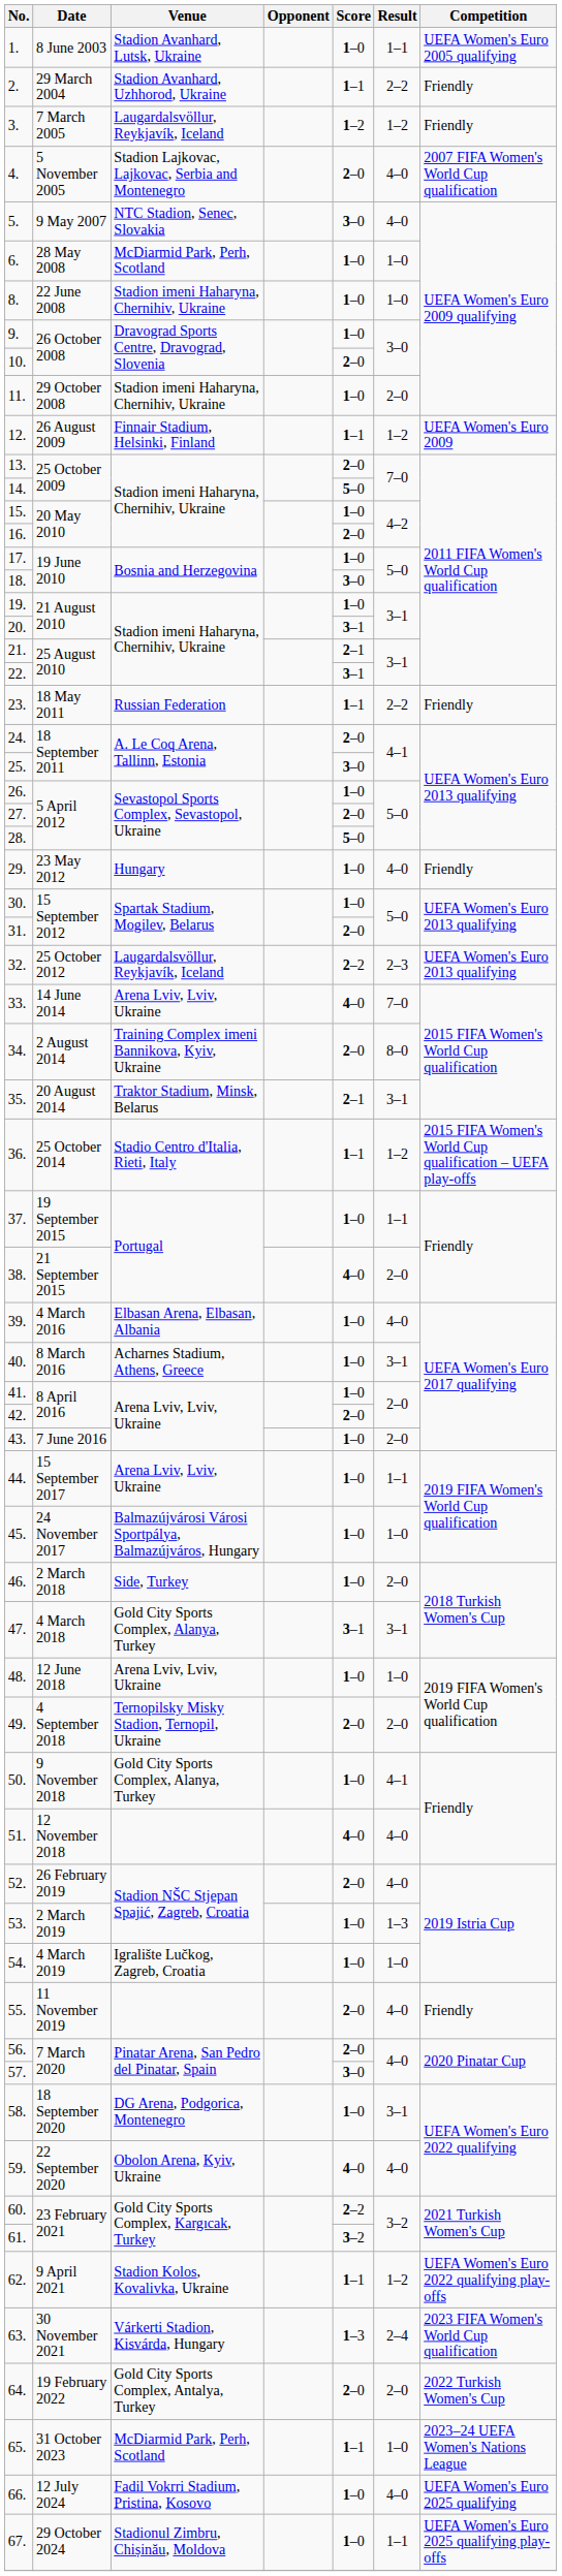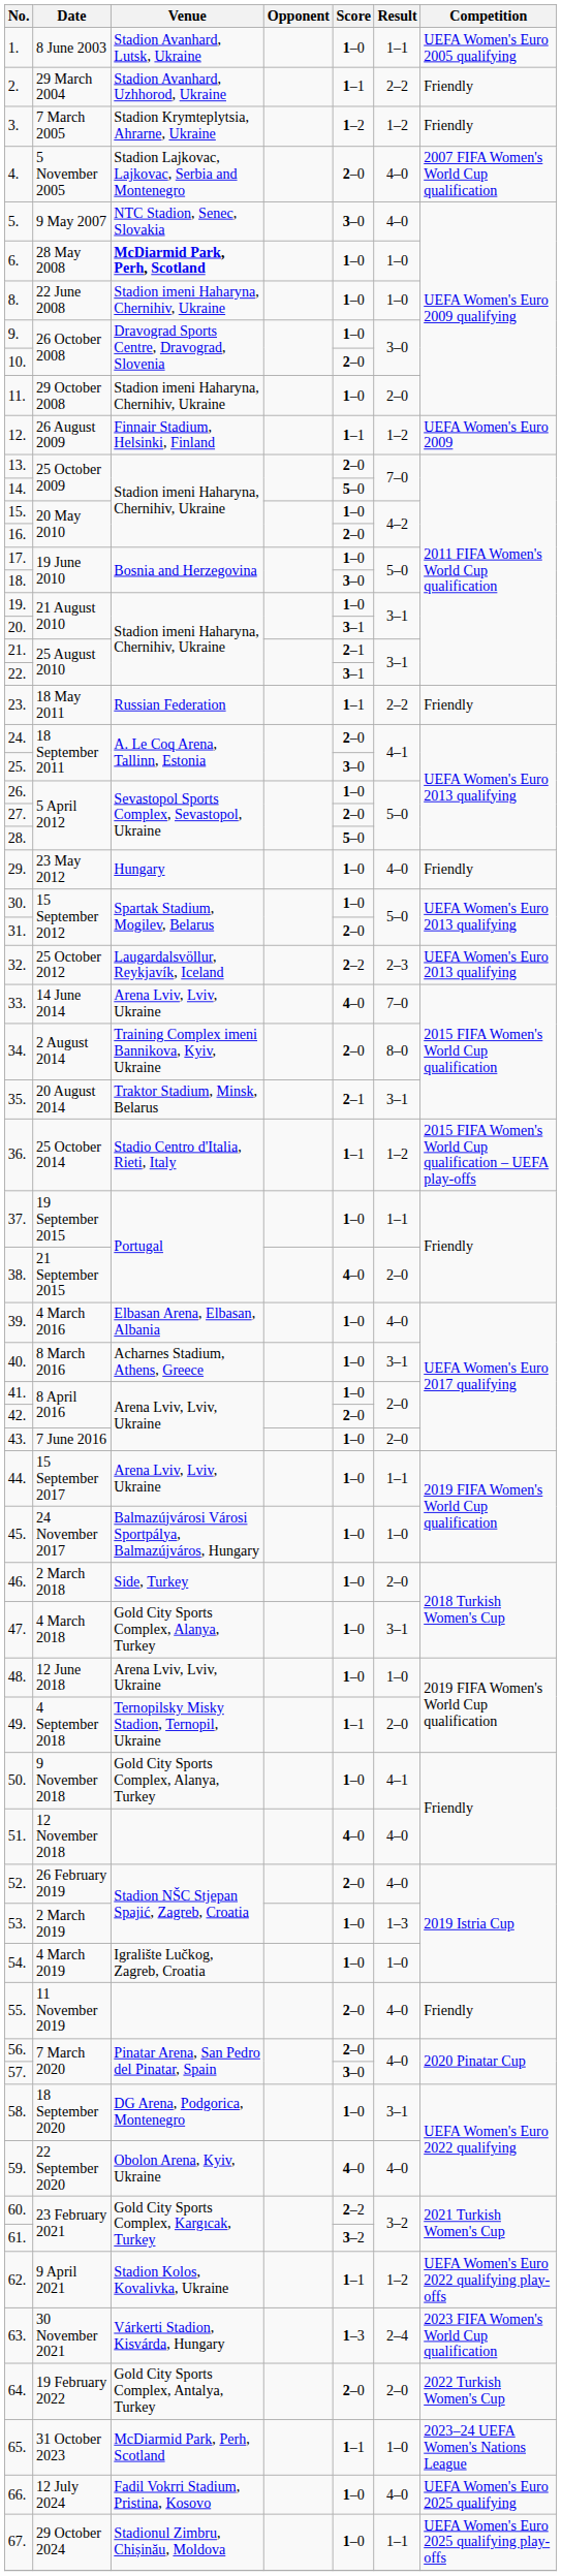 <table class="wikitable">
 <tr>
 <th>No.</th>
 <th>Date</th>
 <th>Venue</th>
 <th>Opponent</th>
 <th>Score</th>
 <th>Result</th>
 <th>Competition</th>
 </tr>
 <tr>
 <td>1.</td>
 <td>8 June 2003</td>
 <td><a href='#'>Stadion Avanhard</a>, <a href='#'>Lutsk</a>, <a href='#'>Ukraine</a></td>
 <td></td>
 <td align=center><strong>1</strong>–0</td>
 <td align=center>1–1</td>
 <td><a href='#'>UEFA Women's Euro 2005 qualifying</a></td>
 </tr>
 <tr>
 <td>2.</td>
 <td>29 March 2004</td>
 <td><a href='#'>Stadion Avanhard</a>, <a href='#'>Uzhhorod</a>, <a href='#'>Ukraine</a></td>
 <td></td>
 <td align=center><strong>1</strong>–1</td>
 <td align=center>2–2</td>
 <td>Friendly</td>
 </tr>
 <tr>
 <td>3.</td>
 <td>7 March 2005</td>
-<td><a href='#'>Laugardalsvöllur</a>, <a href='#'>Reykjavík</a>, <a href='#'>Iceland</a></td>
+<td>Stadion Krymteplytsia, <a href='#'>Ahrarne</a>, <a href='#'>Ukraine</a></td>
 <td></td>
 <td align=center><strong>1</strong>–2</td>
 <td align=center>1–2</td>
 <td>Friendly</td>
 </tr>
 <tr>
 <td>4.</td>
 <td>5 November 2005</td>
 <td>Stadion Lajkovac, <a href='#'>Lajkovac</a>, <a href='#'>Serbia and Montenegro</a></td>
 <td></td>
 <td align=center><strong>2</strong>–0</td>
 <td align=center>4–0</td>
 <td><a href='#'>2007 FIFA Women's World Cup qualification</a></td>
 </tr>
 <tr>
 <td>5.</td>
 <td>9 May 2007</td>
 <td><a href='#'>NTC Stadion</a>, <a href='#'>Senec</a>, <a href='#'>Slovakia</a></td>
 <td></td>
 <td align=center><strong>3</strong>–0</td>
 <td align=center>4–0</td>
 <td rowspan=6><a href='#'>UEFA Women's Euro 2009 qualifying</a></td>
 </tr>
 <tr>
 <td>6.</td>
 <td>28 May 2008</td>
-<td><a href='#'>McDiarmid Park</a>, <a href='#'>Perh</a>, <a href='#'>Scotland</a></td>
+<td><strong><a href='#'>McDiarmid Park</a>, <a href='#'>Perh</a>, <a href='#'>Scotland</a></strong></td>
 <td></td>
 <td align=center><strong>1</strong>–0</td>
 <td align=center>1–0</td>
 </tr>
 <tr>
 <td>8.</td>
 <td>22 June 2008</td>
 <td><a href='#'>Stadion imeni Haharyna</a>, <a href='#'>Chernihiv</a>, <a href='#'>Ukraine</a></td>
 <td></td>
 <td align=center><strong>1</strong>–0</td>
 <td align=center>1–0</td>
 </tr>
 <tr>
 <td>9.</td>
 <td rowspan=2>26 October 2008</td>
 <td rowspan=2><a href='#'>Dravograd Sports Centre</a>, <a href='#'>Dravograd</a>, <a href='#'>Slovenia</a></td>
 <td rowspan=2></td>
 <td align=center><strong>1</strong>–0</td>
 <td rowspan=2 align=center>3–0</td>
 </tr>
 <tr>
 <td>10.</td>
 <td align=center><strong>2</strong>–0</td>
 </tr>
 <tr>
 <td>11.</td>
 <td>29 October 2008</td>
 <td>Stadion imeni Haharyna, Chernihiv, Ukraine</td>
 <td></td>
 <td align=center><strong>1</strong>–0</td>
 <td align=center>2–0</td>
 </tr>
 <tr>
 <td>12.</td>
 <td>26 August 2009</td>
 <td><a href='#'>Finnair Stadium</a>, <a href='#'>Helsinki</a>, <a href='#'>Finland</a></td>
 <td></td>
 <td align=center><strong>1</strong>–1</td>
 <td align=center>1–2</td>
 <td><a href='#'>UEFA Women's Euro 2009</a></td>
 </tr>
 <tr>
 <td>13.</td>
 <td rowspan=2>25 October 2009</td>
 <td rowspan=4>Stadion imeni Haharyna, Chernihiv, Ukraine</td>
 <td rowspan=2></td>
 <td align=center><strong>2</strong>–0</td>
 <td rowspan=2 align=center>7–0</td>
 <td rowspan=10><a href='#'>2011 FIFA Women's World Cup qualification</a></td>
 </tr>
 <tr>
 <td>14.</td>
 <td align=center><strong>5</strong>–0</td>
 </tr>
 <tr>
 <td>15.</td>
 <td rowspan=2>20 May 2010</td>
 <td rowspan=2></td>
 <td align=center><strong>1</strong>–0</td>
 <td rowspan=2 align=center>4–2</td>
 </tr>
 <tr>
 <td>16.</td>
 <td align=center><strong>2</strong>–0</td>
 </tr>
 <tr>
 <td>17.</td>
 <td rowspan=2>19 June 2010</td>
 <td rowspan=2><a href='#'>Bosnia and Herzegovina</a></td>
 <td rowspan=2></td>
 <td align=center><strong>1</strong>–0</td>
 <td rowspan=2 align=center>5–0</td>
 </tr>
 <tr>
 <td>18.</td>
 <td align=center><strong>3</strong>–0</td>
 </tr>
 <tr>
 <td>19.</td>
 <td rowspan=2>21 August 2010</td>
 <td rowspan=4>Stadion imeni Haharyna, Chernihiv, Ukraine</td>
 <td rowspan=2></td>
 <td align=center><strong>1</strong>–0</td>
 <td rowspan=2 align=center>3–1</td>
 </tr>
 <tr>
 <td>20.</td>
 <td align=center><strong>3</strong>–1</td>
 </tr>
 <tr>
 <td>21.</td>
 <td rowspan=2>25 August 2010</td>
 <td rowspan=2></td>
 <td align=center><strong>2</strong>–1</td>
 <td rowspan=2 align=center>3–1</td>
 </tr>
 <tr>
 <td>22.</td>
 <td align=center><strong>3</strong>–1</td>
 </tr>
 <tr>
 <td>23.</td>
 <td>18 May 2011</td>
 <td><a href='#'>Russian Federation</a></td>
 <td></td>
 <td align=center><strong>1</strong>–1</td>
 <td align=center>2–2</td>
 <td>Friendly</td>
 </tr>
 <tr>
 <td>24.</td>
 <td rowspan=2>18 September 2011</td>
 <td rowspan=2><a href='#'>A. Le Coq Arena</a>, <a href='#'>Tallinn</a>, <a href='#'>Estonia</a></td>
 <td rowspan=2></td>
 <td align=center><strong>2</strong>–0</td>
 <td rowspan=2 align=center>4–1</td>
 <td rowspan=5><a href='#'>UEFA Women's Euro 2013 qualifying</a></td>
 </tr>
 <tr>
 <td>25.</td>
 <td align=center><strong>3</strong>–0</td>
 </tr>
 <tr>
 <td>26.</td>
 <td rowspan=3>5 April 2012</td>
 <td rowspan=3><a href='#'>Sevastopol Sports Complex</a>, <a href='#'>Sevastopol</a>, Ukraine</td>
 <td rowspan=3></td>
 <td align=center><strong>1</strong>–0</td>
 <td rowspan=3 align=center>5–0</td>
 </tr>
 <tr>
 <td>27.</td>
 <td align=center><strong>2</strong>–0</td>
 </tr>
 <tr>
 <td>28.</td>
 <td align=center><strong>5</strong>–0</td>
 </tr>
 <tr>
 <td>29.</td>
 <td>23 May 2012</td>
 <td><a href='#'>Hungary</a></td>
 <td></td>
 <td align=center><strong>1</strong>–0</td>
 <td align=center>4–0</td>
 <td>Friendly</td>
 </tr>
 <tr>
 <td>30.</td>
 <td rowspan=2>15 September 2012</td>
 <td rowspan=2><a href='#'>Spartak Stadium</a>, <a href='#'>Mogilev</a>, <a href='#'>Belarus</a></td>
 <td rowspan=2></td>
 <td align=center><strong>1</strong>–0</td>
 <td rowspan=2 align=center>5–0</td>
 <td rowspan=2><a href='#'>UEFA Women's Euro 2013 qualifying</a></td>
 </tr>
 <tr>
 <td>31.</td>
 <td align=center><strong>2</strong>–0</td>
 </tr>
 <tr>
 <td>32.</td>
 <td>25 October 2012</td>
 <td><a href='#'>Laugardalsvöllur</a>, <a href='#'>Reykjavík</a>, <a href='#'>Iceland</a></td>
 <td></td>
 <td align=center><strong>2</strong>–2</td>
 <td align=center>2–3</td>
 <td><a href='#'>UEFA Women's Euro 2013 qualifying</a></td>
 </tr>
 <tr>
 <td>33.</td>
 <td>14 June 2014</td>
 <td><a href='#'>Arena Lviv</a>, <a href='#'>Lviv</a>, Ukraine</td>
 <td></td>
 <td align=center><strong>4</strong>–0</td>
 <td align=center>7–0</td>
 <td rowspan=3><a href='#'>2015 FIFA Women's World Cup qualification</a></td>
 </tr>
 <tr>
 <td>34.</td>
 <td>2 August 2014</td>
 <td><a href='#'>Training Complex imeni Bannikova</a>, <a href='#'>Kyiv</a>, Ukraine</td>
 <td></td>
 <td align=center><strong>2</strong>–0</td>
 <td align=center>8–0</td>
 </tr>
 <tr>
 <td>35.</td>
 <td>20 August 2014</td>
 <td><a href='#'>Traktor Stadium</a>, <a href='#'>Minsk</a>, Belarus</td>
 <td></td>
 <td align=center><strong>2</strong>–1</td>
 <td align=center>3–1</td>
 </tr>
 <tr>
 <td>36.</td>
 <td>25 October 2014</td>
 <td><a href='#'>Stadio Centro d'Italia</a>, <a href='#'>Rieti</a>, <a href='#'>Italy</a></td>
 <td></td>
 <td align=center><strong>1</strong>–1</td>
 <td align=center>1–2</td>
 <td><a href='#'>2015 FIFA Women's World Cup qualification – UEFA play-offs</a></td>
 </tr>
 <tr>
 <td>37.</td>
 <td>19 September 2015</td>
 <td rowspan=2><a href='#'>Portugal</a></td>
 <td></td>
 <td align=center><strong>1</strong>–0</td>
 <td align=center>1–1</td>
 <td rowspan=2>Friendly</td>
 </tr>
 <tr>
 <td>38.</td>
 <td>21 September 2015</td>
 <td></td>
 <td align=center><strong>4</strong>–0</td>
 <td align=center>2–0</td>
 </tr>
 <tr>
 <td>39.</td>
 <td>4 March 2016</td>
 <td><a href='#'>Elbasan Arena</a>, <a href='#'>Elbasan</a>, <a href='#'>Albania</a></td>
 <td></td>
 <td align=center><strong>1</strong>–0</td>
 <td align=center>4–0</td>
 <td rowspan=5><a href='#'>UEFA Women's Euro 2017 qualifying</a></td>
 </tr>
 <tr>
 <td>40.</td>
 <td>8 March 2016</td>
 <td>Acharnes Stadium, <a href='#'>Athens</a>, <a href='#'>Greece</a></td>
 <td></td>
 <td align=center><strong>1</strong>–0</td>
 <td align=center>3–1</td>
 </tr>
 <tr>
 <td>41.</td>
 <td rowspan=2>8 April 2016</td>
 <td rowspan=3>Arena Lviv, Lviv, Ukraine</td>
 <td rowspan=2></td>
 <td align=center><strong>1</strong>–0</td>
 <td rowspan=2 align=center>2–0</td>
 </tr>
 <tr>
 <td>42.</td>
 <td align=center><strong>2</strong>–0</td>
 </tr>
 <tr>
 <td>43.</td>
 <td>7 June 2016</td>
 <td></td>
 <td align=center><strong>1</strong>–0</td>
 <td align=center>2–0</td>
 </tr>
 <tr>
 <td>44.</td>
 <td>15 September 2017</td>
 <td><a href='#'>Arena Lviv</a>, <a href='#'>Lviv</a>, Ukraine</td>
 <td></td>
 <td align=center><strong>1</strong>–0</td>
 <td align=center>1–1</td>
 <td rowspan=2><a href='#'>2019 FIFA Women's World Cup qualification</a></td>
 </tr>
 <tr>
 <td>45.</td>
 <td>24 November 2017</td>
 <td><a href='#'>Balmazújvárosi Városi Sportpálya</a>, <a href='#'>Balmazújváros</a>, Hungary</td>
 <td></td>
 <td align=center><strong>1</strong>–0</td>
 <td align=center>1–0</td>
 </tr>
 <tr>
 <td>46.</td>
 <td>2 March 2018</td>
 <td><a href='#'>Side</a>, <a href='#'>Turkey</a></td>
 <td></td>
 <td align=center><strong>1</strong>–0</td>
 <td align=center>2–0</td>
 <td rowspan=2><a href='#'>2018 Turkish Women's Cup</a></td>
 </tr>
 <tr>
 <td>47.</td>
 <td>4 March 2018</td>
 <td>Gold City Sports Complex, <a href='#'>Alanya</a>, Turkey</td>
 <td></td>
-<td align=center><strong>3</strong>–1</td>
+<td align=center><strong>1</strong>–0</td>
 <td align=center>3–1</td>
 </tr>
 <tr>
 <td>48.</td>
 <td>12 June 2018</td>
 <td>Arena Lviv, Lviv, Ukraine</td>
 <td></td>
 <td align=center><strong>1</strong>–0</td>
 <td align=center>1–0</td>
 <td rowspan=2>2019 FIFA Women's World Cup qualification</td>
 </tr>
 <tr>
 <td>49.</td>
 <td>4 September 2018</td>
 <td><a href='#'>Ternopilsky Misky Stadion</a>, <a href='#'>Ternopil</a>, Ukraine</td>
 <td></td>
-<td align=center><strong>2</strong>–0</td>
+<td align=center><strong>1</strong>–1</td>
 <td align=center>2–0</td>
 </tr>
 <tr>
 <td>50.</td>
 <td>9 November 2018</td>
 <td>Gold City Sports Complex, Alanya, Turkey</td>
 <td></td>
 <td align=center><strong>1</strong>–0</td>
 <td align=center>4–1</td>
 <td rowspan=2>Friendly</td>
 </tr>
 <tr>
 <td>51.</td>
 <td>12 November 2018</td>
 <td></td>
 <td></td>
 <td align=center><strong>4</strong>–0</td>
 <td align=center>4–0</td>
 </tr>
 <tr>
 <td>52.</td>
 <td>26 February 2019</td>
 <td rowspan=2><a href='#'>Stadion NŠC Stjepan Spajić</a>, <a href='#'>Zagreb</a>, <a href='#'>Croatia</a></td>
 <td></td>
 <td align=center><strong>2</strong>–0</td>
 <td align=center>4–0</td>
 <td rowspan=3><a href='#'>2019 Istria Cup</a></td>
 </tr>
 <tr>
 <td>53.</td>
 <td>2 March 2019</td>
 <td></td>
 <td align=center><strong>1</strong>–0</td>
 <td align=center>1–3</td>
 </tr>
 <tr>
 <td>54.</td>
 <td>4 March 2019</td>
 <td>Igralište Lučkog, Zagreb, Croatia</td>
 <td></td>
 <td align=center><strong>1</strong>–0</td>
 <td align=center>1–0</td>
 </tr>
 <tr>
 <td>55.</td>
 <td>11 November 2019</td>
 <td></td>
 <td></td>
 <td align=center><strong>2</strong>–0</td>
 <td align=center>4–0</td>
 <td>Friendly</td>
 </tr>
 <tr>
 <td>56.</td>
 <td rowspan=2>7 March 2020</td>
 <td rowspan=2><a href='#'>Pinatar Arena</a>, <a href='#'>San Pedro del Pinatar</a>, <a href='#'>Spain</a></td>
 <td rowspan=2></td>
 <td align=center><strong>2</strong>–0</td>
 <td rowspan=2 align=center>4–0</td>
 <td rowspan=2><a href='#'>2020 Pinatar Cup</a></td>
 </tr>
 <tr>
 <td>57.</td>
 <td align=center><strong>3</strong>–0</td>
 </tr>
 <tr>
 <td>58.</td>
 <td>18 September 2020</td>
 <td><a href='#'>DG Arena</a>, <a href='#'>Podgorica</a>, <a href='#'>Montenegro</a></td>
 <td></td>
 <td align=center><strong>1</strong>–0</td>
 <td align=center>3–1</td>
 <td rowspan=2><a href='#'>UEFA Women's Euro 2022 qualifying</a></td>
 </tr>
 <tr>
 <td>59.</td>
 <td>22 September 2020</td>
 <td><a href='#'>Obolon Arena</a>, <a href='#'>Kyiv</a>, Ukraine</td>
 <td></td>
 <td align=center><strong>4</strong>–0</td>
 <td align=center>4–0</td>
 </tr>
 <tr>
 <td>60.</td>
 <td rowspan=2>23 February 2021</td>
 <td rowspan=2>Gold City Sports Complex, <a href='#'>Kargıcak</a>, <a href='#'>Turkey</a></td>
 <td rowspan=2></td>
 <td align=center><strong>2</strong>–2</td>
 <td rowspan=2 align=center>3–2</td>
 <td rowspan=2><a href='#'>2021 Turkish Women's Cup</a></td>
 </tr>
 <tr>
 <td>61.</td>
 <td align=center><strong>3</strong>–2</td>
 </tr>
 <tr>
 <td>62.</td>
 <td>9 April 2021</td>
 <td><a href='#'>Stadion Kolos</a>, <a href='#'>Kovalivka</a>, Ukraine</td>
 <td></td>
 <td align=center><strong>1</strong>–1</td>
 <td align=center>1–2</td>
 <td><a href='#'>UEFA Women's Euro 2022 qualifying play-offs</a></td>
 </tr>
 <tr>
 <td>63.</td>
 <td>30 November 2021</td>
 <td><a href='#'>Várkerti Stadion</a>, <a href='#'>Kisvárda</a>, Hungary</td>
 <td></td>
 <td align=center><strong>1</strong>–3</td>
 <td align=center>2–4</td>
 <td><a href='#'>2023 FIFA Women's World Cup qualification</a></td>
 </tr>
 <tr>
 <td>64.</td>
 <td>19 February 2022</td>
 <td>Gold City Sports Complex, Antalya, Turkey</td>
 <td></td>
 <td align=center><strong>2</strong>–0</td>
 <td align=center>2–0</td>
 <td><a href='#'>2022 Turkish Women's Cup</a></td>
 </tr>
 <tr>
 <td>65.</td>
 <td>31 October 2023</td>
 <td><a href='#'>McDiarmid Park</a>, <a href='#'>Perh</a>, <a href='#'>Scotland</a></td>
 <td></td>
 <td align=center><strong>1</strong>–1</td>
 <td align=center>1–0</td>
 <td><a href='#'>2023–24 UEFA Women's Nations League</a></td>
 </tr>
 <tr>
 <td>66.</td>
 <td>12 July 2024</td>
 <td><a href='#'>Fadil Vokrri Stadium</a>, <a href='#'>Pristina</a>, <a href='#'>Kosovo</a></td>
 <td></td>
 <td align=center><strong>1</strong>–0</td>
 <td align=center>4–0</td>
 <td><a href='#'>UEFA Women's Euro 2025 qualifying</a></td>
 </tr>
 <tr>
 <td>67.</td>
 <td>29 October 2024</td>
 <td><a href='#'>Stadionul Zimbru</a>, <a href='#'>Chișinău</a>, <a href='#'>Moldova</a></td>
 <td></td>
 <td align=center><strong>1</strong>–0</td>
 <td align=center>1–1</td>
 <td><a href='#'>UEFA Women's Euro 2025 qualifying play-offs</a></td>
 </tr>
 <tr>
 </tr>
 </table>
